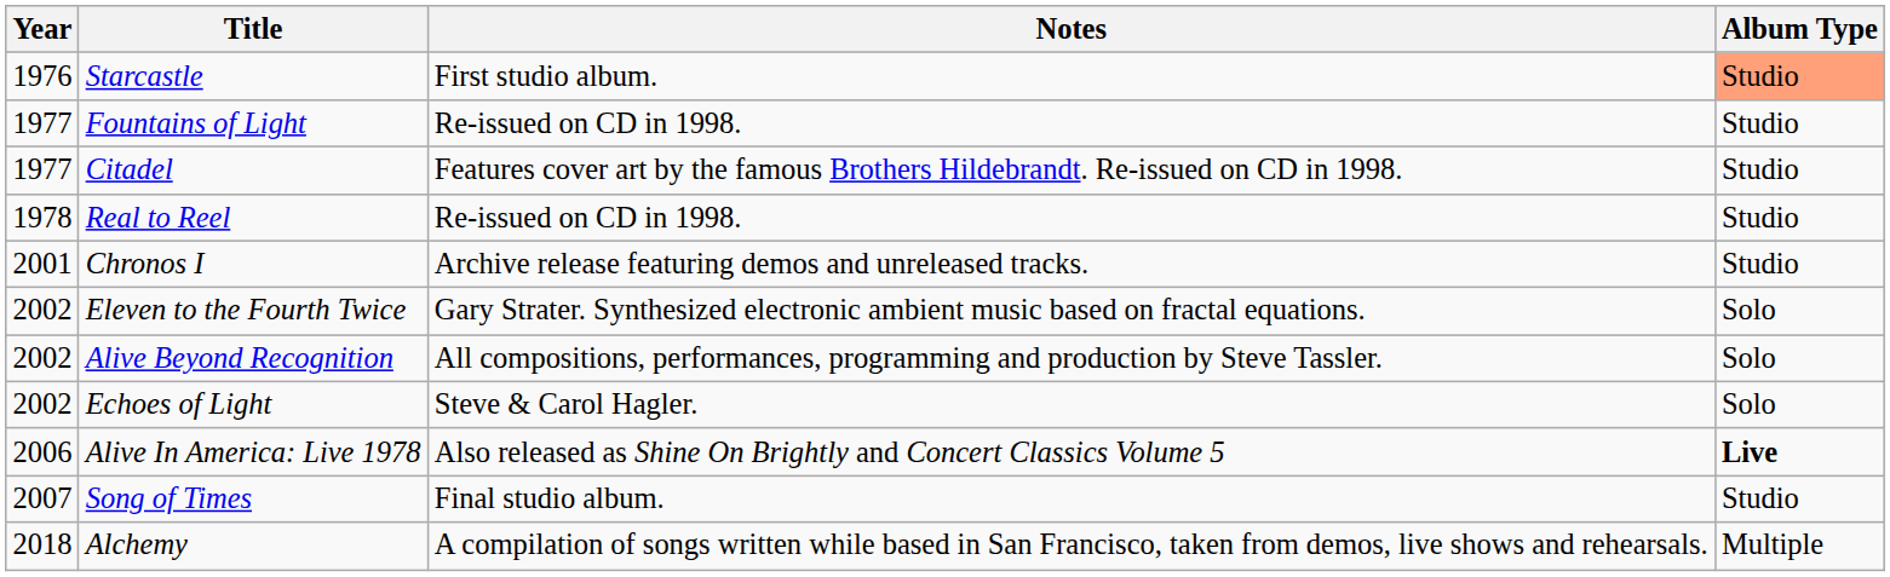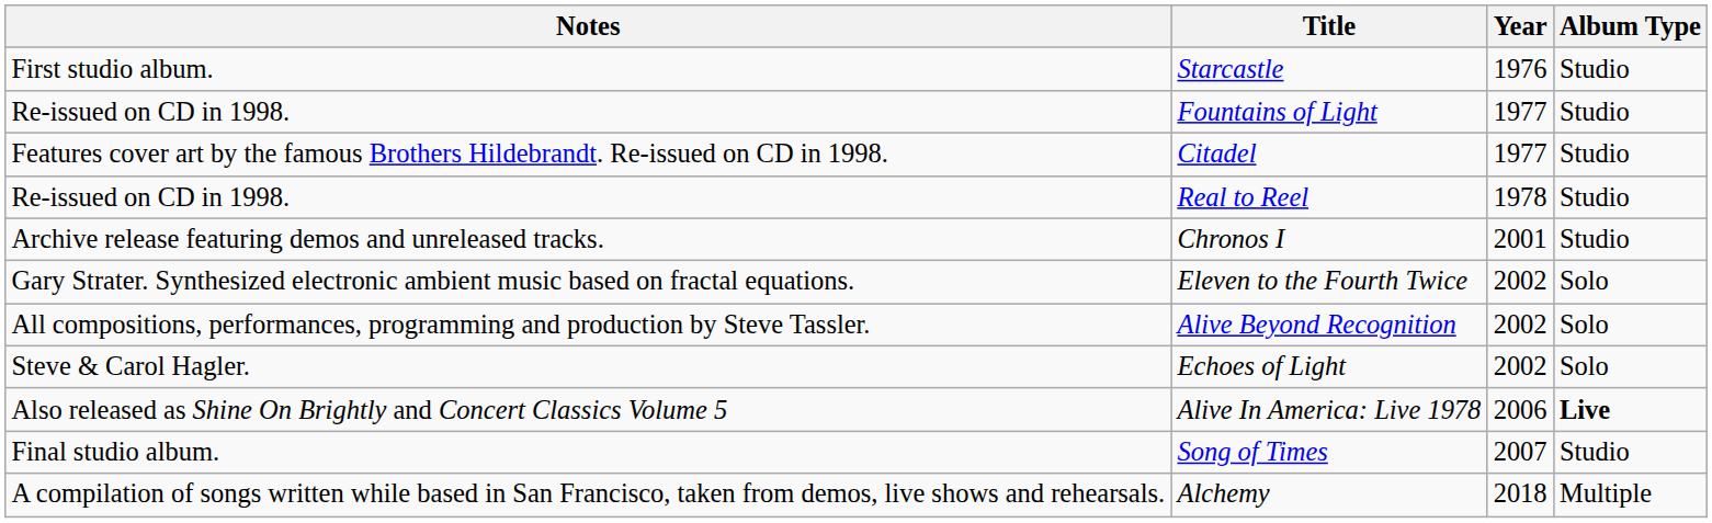 <table class="wikitable sortable mw-collapsible">
 <tr>
+<th>Notes</th>
+<th>Title</th>
 <th>Year</th>
-<th>Title</th>
-<th>Notes</th>
 <th>Album Type</th>
 </tr>
 <tr>
+<td>First studio album.</td>
+<td><em><a href='#'>Starcastle</a></em></td>
 <td>1976</td>
-<td><em><a href='#'>Starcastle</a></em></td>
-<td>First studio album.</td>
-<td style="background: lightsalmon;">Studio</td>
-</tr>
-<tr>
-<td>1977</td>
-<td><em><a href='#'>Fountains of Light</a></em></td>
-<td>Re-issued on CD in 1998.</td>
 <td>Studio</td>
 </tr>
 <tr>
+<td>Re-issued on CD in 1998.</td>
+<td><em><a href='#'>Fountains of Light</a></em></td>
 <td>1977</td>
-<td><em><a href='#'>Citadel</a></em></td>
-<td>Features cover art by the famous <a href='#'>Brothers Hildebrandt</a>. Re-issued on CD in 1998.</td>
 <td>Studio</td>
 </tr>
 <tr>
-<td>1978</td>
-<td><em><a href='#'>Real to Reel</a></em></td>
-<td>Re-issued on CD in 1998.</td>
+<td>Features cover art by the famous <a href='#'>Brothers Hildebrandt</a>. Re-issued on CD in 1998.</td>
+<td><em><a href='#'>Citadel</a></em></td>
+<td>1977</td>
 <td>Studio</td>
 </tr>
 <tr>
-<td>2001</td>
-<td><em>Chronos I</em></td>
-<td>Archive release featuring demos and unreleased tracks.</td>
+<td>Re-issued on CD in 1998.</td>
+<td><em><a href='#'>Real to Reel</a></em></td>
+<td>1978</td>
 <td>Studio</td>
 </tr>
 <tr>
+<td>Archive release featuring demos and unreleased tracks.</td>
+<td><em>Chronos I</em></td>
+<td>2001</td>
+<td>Studio</td>
+</tr>
+<tr>
+<td>Gary Strater. Synthesized electronic ambient music based on fractal equations.</td>
+<td><em>Eleven to the Fourth Twice</em></td>
 <td>2002</td>
-<td><em>Eleven to the Fourth Twice</em></td>
-<td>Gary Strater. Synthesized electronic ambient music based on fractal equations.</td>
 <td>Solo</td>
 </tr>
 <tr>
+<td>All compositions, performances, programming and production by Steve Tassler.</td>
+<td><em><a href='#'>Alive Beyond Recognition</a></em></td>
 <td>2002</td>
-<td><em><a href='#'>Alive Beyond Recognition</a></em></td>
-<td>All compositions, performances, programming and production by Steve Tassler.</td>
 <td>Solo</td>
 </tr>
 <tr>
+<td>Steve & Carol Hagler.</td>
+<td><em>Echoes of Light</em></td>
 <td>2002</td>
-<td><em>Echoes of Light</em></td>
-<td>Steve & Carol Hagler.</td>
 <td>Solo</td>
 </tr>
 <tr>
+<td>Also released as <em>Shine On Brightly</em> and <em>Concert Classics Volume 5</em></td>
+<td><em>Alive In America: Live 1978</em></td>
 <td>2006</td>
-<td><em>Alive In America: Live 1978</em></td>
-<td>Also released as <em>Shine On Brightly</em> and <em>Concert Classics Volume 5</em></td>
 <td><strong>Live</strong></td>
 </tr>
 <tr>
+<td>Final studio album.</td>
+<td><em><a href='#'>Song of Times</a></em></td>
 <td>2007</td>
-<td><em><a href='#'>Song of Times</a></em></td>
-<td>Final studio album.</td>
 <td>Studio</td>
 </tr>
 <tr>
+<td>A compilation of songs written while based in San Francisco, taken from demos, live shows and rehearsals.</td>
+<td><em>Alchemy</em></td>
 <td>2018</td>
-<td><em>Alchemy</em></td>
-<td>A compilation of songs written while based in San Francisco, taken from demos, live shows and rehearsals.</td>
 <td>Multiple</td>
 </tr>
 </table>
